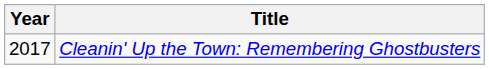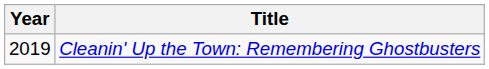 <table class="wikitable">
 <tr>
 <th>Year</th>
 <th>Title</th>
 </tr>
 <tr>
-<td>2017</td>
+<td>2019</td>
 <td><em><a href='#'>Cleanin' Up the Town: Remembering Ghostbusters</a></em></td>
 </tr>
 </table>
